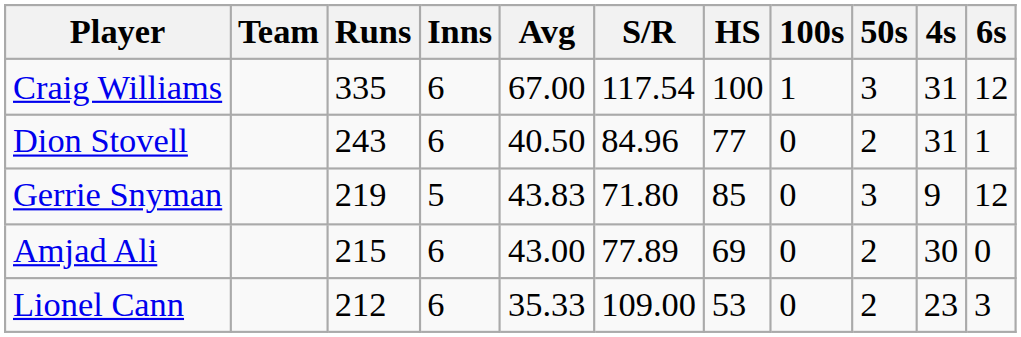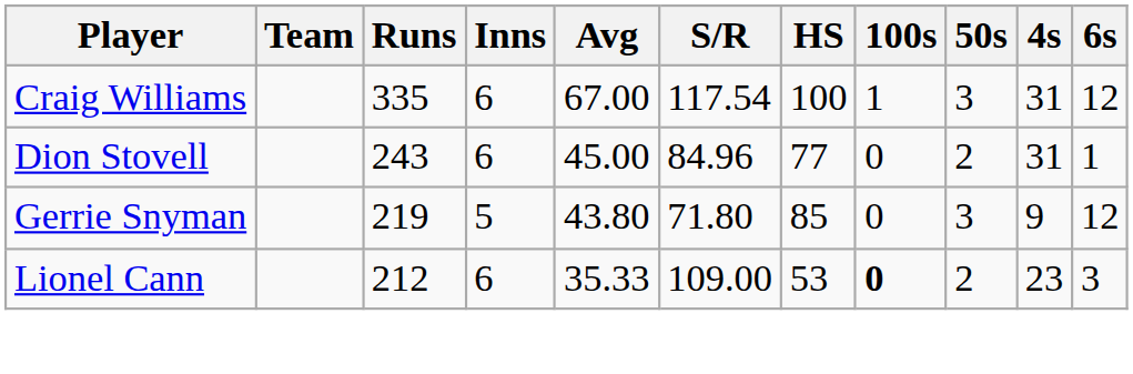 <table class="wikitable">
 <tr>
 <th>Player</th>
 <th>Team</th>
 <th>Runs</th>
 <th>Inns</th>
 <th>Avg</th>
 <th>S/R</th>
 <th>HS</th>
 <th>100s</th>
 <th>50s</th>
 <th>4s</th>
 <th>6s</th>
 </tr>
 <tr>
 <td><a href='#'>Craig Williams</a></td>
 <td></td>
 <td>335</td>
 <td>6</td>
 <td>67.00</td>
 <td>117.54</td>
 <td>100</td>
 <td>1</td>
 <td>3</td>
 <td>31</td>
 <td>12</td>
 </tr>
 <tr>
 <td><a href='#'>Dion Stovell</a></td>
 <td></td>
 <td>243</td>
 <td>6</td>
-<td>40.50</td>
+<td>45.00</td>
 <td>84.96</td>
 <td>77</td>
 <td>0</td>
 <td>2</td>
 <td>31</td>
 <td>1</td>
 </tr>
 <tr>
 <td><a href='#'>Gerrie Snyman</a></td>
 <td></td>
 <td>219</td>
 <td>5</td>
-<td>43.83</td>
+<td>43.80</td>
 <td>71.80</td>
 <td>85</td>
 <td>0</td>
 <td>3</td>
 <td>9</td>
 <td>12</td>
-</tr>
-<tr>
-<td><a href='#'>Amjad Ali</a></td>
-<td></td>
-<td>215</td>
-<td>6</td>
-<td>43.00</td>
-<td>77.89</td>
-<td>69</td>
-<td>0</td>
-<td>2</td>
-<td>30</td>
-<td>0</td>
 </tr>
 <tr>
 <td><a href='#'>Lionel Cann</a></td>
 <td></td>
 <td>212</td>
 <td>6</td>
 <td>35.33</td>
 <td>109.00</td>
 <td>53</td>
-<td>0</td>
+<td><strong>0</strong></td>
 <td>2</td>
 <td>23</td>
 <td>3</td>
 </tr>
 </table>
